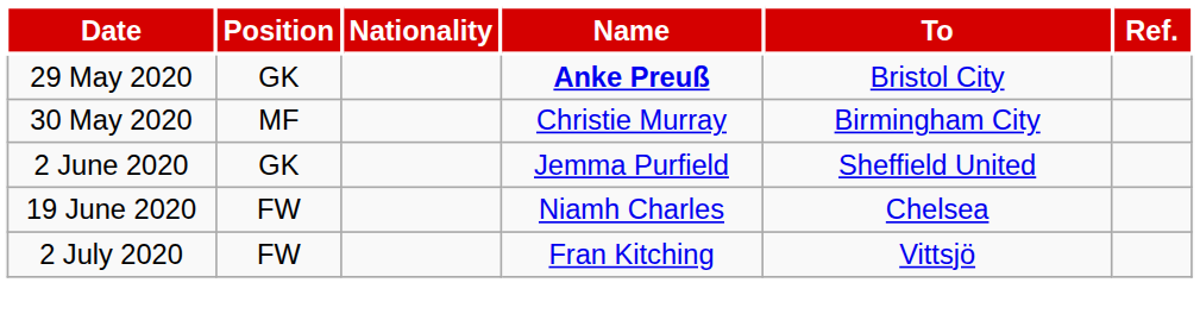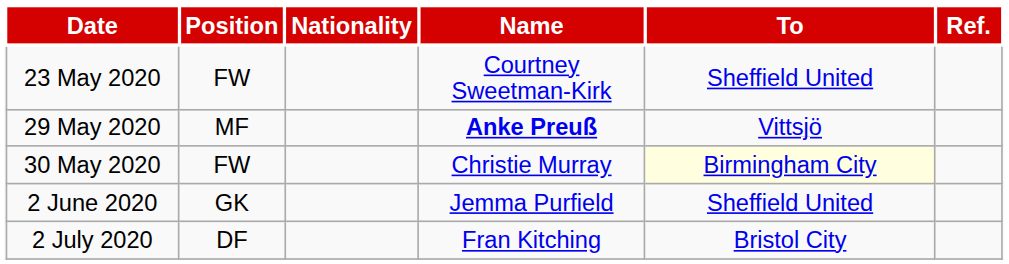 <table class="wikitable" style="text-align:center; font-size:90%; ">
 <tr>
 <th style="background:#d50000;;color:white;border:2px solid #ffffff; width:120px;">Date</th>
 <th style="background:#d50000;;color:white;border:2px solid #ffffff; width:50px;">Position</th>
 <th style="background:#d50000;;color:white;border:2px solid #ffffff; width:50px;">Nationality</th>
 <th style="background:#d50000;;color:white;border:2px solid #ffffff; width:150px;">Name</th>
 <th style="background:#d50000;;color:white;border:2px solid #ffffff; width:200px;">To</th>
 <th style="background:#d50000;;color:white;border:2px solid #ffffff; width:35px;">Ref.</th>
 </tr>
 <tr>
+<td>23 May 2020</td>
+<td>FW</td>
+<td></td>
+<td><a href='#'>Courtney Sweetman-Kirk</a></td>
+<td> <a href='#'>Sheffield United</a></td>
+<td></td>
+</tr>
+<tr>
 <td>29 May 2020</td>
-<td>GK</td>
+<td>MF</td>
 <td></td>
 <td><strong><a href='#'>Anke Preuß</a></strong></td>
-<td> <a href='#'>Bristol City</a></td>
+<td> <a href='#'>Vittsjö</a></td>
 <td></td>
 </tr>
 <tr>
 <td>30 May 2020</td>
-<td>MF</td>
+<td>FW</td>
 <td></td>
 <td><a href='#'>Christie Murray</a></td>
-<td> <a href='#'>Birmingham City</a></td>
+<td style="background: lightyellow;"> <a href='#'>Birmingham City</a></td>
 <td></td>
 </tr>
 <tr>
 <td>2 June 2020</td>
 <td>GK</td>
 <td></td>
 <td><a href='#'>Jemma Purfield</a></td>
 <td> <a href='#'>Sheffield United</a></td>
 <td></td>
 </tr>
 <tr>
-<td>19 June 2020</td>
-<td>FW</td>
-<td></td>
-<td><a href='#'>Niamh Charles</a></td>
-<td> <a href='#'>Chelsea</a></td>
-<td></td>
-</tr>
-<tr>
 <td>2 July 2020</td>
-<td>FW</td>
+<td>DF</td>
 <td></td>
 <td><a href='#'>Fran Kitching</a></td>
-<td> <a href='#'>Vittsjö</a></td>
+<td> <a href='#'>Bristol City</a></td>
 <td></td>
 </tr>
 </table>
